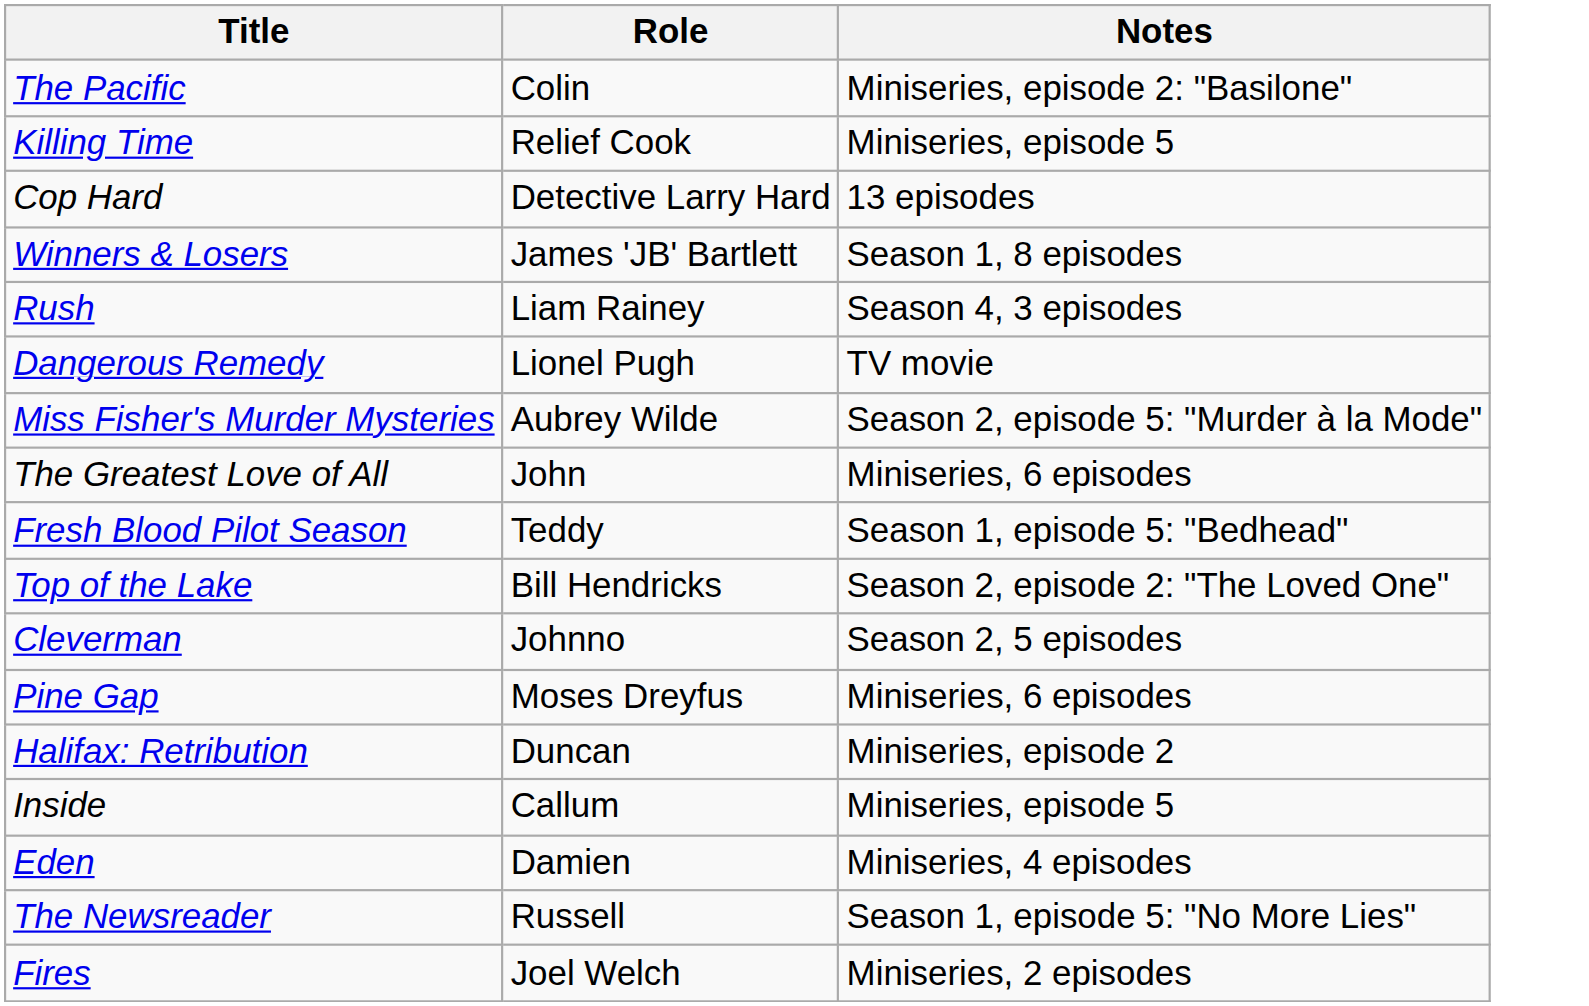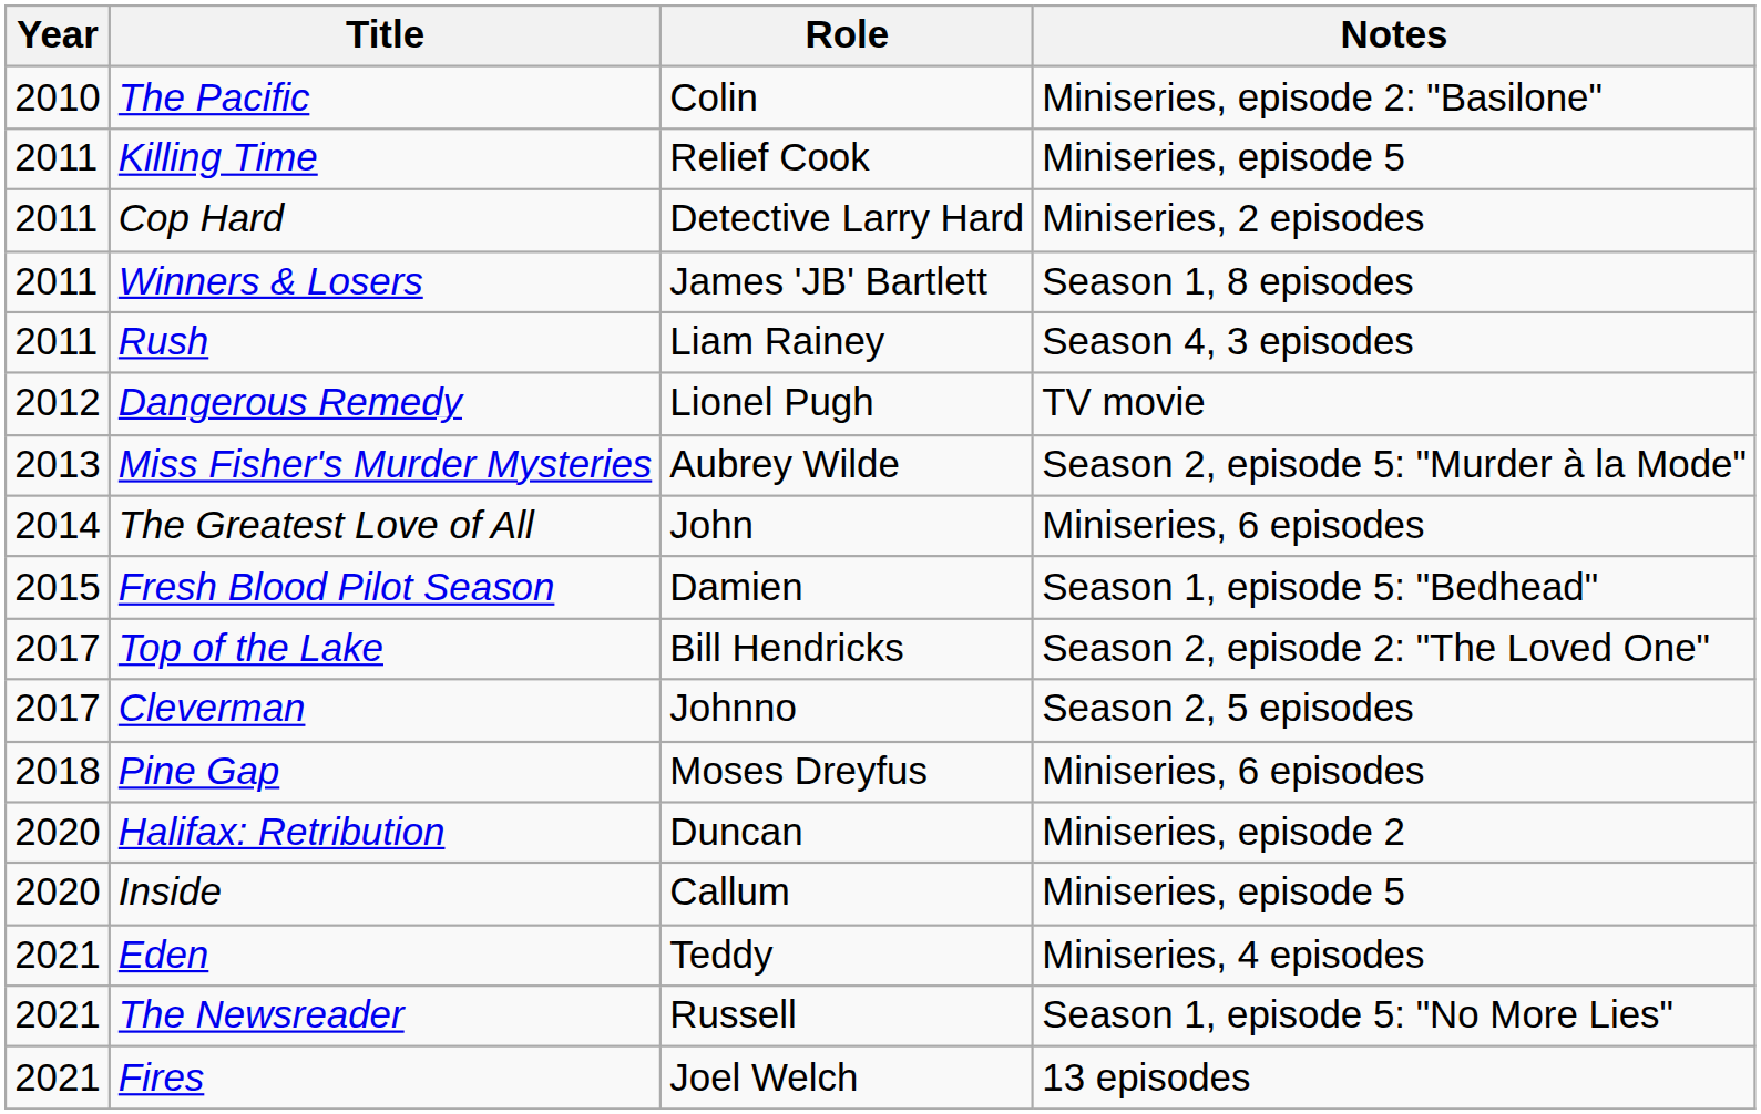 <table class=wikitable>
 <tr>
+<th>Year</th>
 <th>Title</th>
 <th>Role</th>
 <th>Notes</th>
 </tr>
 <tr>
+<td>2010</td>
 <td><em><a href='#'>The Pacific</a></em></td>
 <td>Colin</td>
 <td>Miniseries, episode 2: "Basilone"</td>
 </tr>
 <tr>
+<td>2011</td>
 <td><em><a href='#'>Killing Time</a></em></td>
 <td>Relief Cook</td>
 <td>Miniseries, episode 5</td>
 </tr>
 <tr>
+<td>2011</td>
 <td><em>Cop Hard</em></td>
 <td>Detective Larry Hard</td>
-<td>13 episodes</td>
+<td>Miniseries, 2 episodes</td>
 </tr>
 <tr>
+<td>2011</td>
 <td><em><a href='#'>Winners & Losers</a></em></td>
 <td>James 'JB' Bartlett</td>
 <td>Season 1, 8 episodes</td>
 </tr>
 <tr>
+<td>2011</td>
 <td><em><a href='#'>Rush</a></em></td>
 <td>Liam Rainey</td>
 <td>Season 4, 3 episodes</td>
 </tr>
 <tr>
+<td>2012</td>
 <td><em><a href='#'>Dangerous Remedy</a></em></td>
 <td>Lionel Pugh</td>
 <td>TV movie</td>
 </tr>
 <tr>
+<td>2013</td>
 <td><em><a href='#'>Miss Fisher's Murder Mysteries</a></em></td>
 <td>Aubrey Wilde</td>
 <td>Season 2, episode 5: "Murder à la Mode"</td>
 </tr>
 <tr>
+<td>2014</td>
 <td><em>The Greatest Love of All</em></td>
 <td>John</td>
 <td>Miniseries, 6 episodes</td>
 </tr>
 <tr>
+<td>2015</td>
 <td><em><a href='#'>Fresh Blood Pilot Season</a></em></td>
-<td>Teddy</td>
+<td>Damien</td>
 <td>Season 1, episode 5: "Bedhead"</td>
 </tr>
 <tr>
+<td>2017</td>
 <td><em><a href='#'>Top of the Lake</a></em></td>
 <td>Bill Hendricks</td>
 <td>Season 2, episode 2: "The Loved One"</td>
 </tr>
 <tr>
+<td>2017</td>
 <td><em><a href='#'>Cleverman</a></em></td>
 <td>Johnno</td>
 <td>Season 2, 5 episodes</td>
 </tr>
 <tr>
+<td>2018</td>
 <td><em><a href='#'>Pine Gap</a></em></td>
 <td>Moses Dreyfus</td>
 <td>Miniseries, 6 episodes</td>
 </tr>
 <tr>
+<td>2020</td>
 <td><em><a href='#'>Halifax: Retribution</a></em></td>
 <td>Duncan</td>
 <td>Miniseries, episode 2</td>
 </tr>
 <tr>
+<td>2020</td>
 <td><em>Inside</em></td>
 <td>Callum</td>
 <td>Miniseries, episode 5</td>
 </tr>
 <tr>
+<td>2021</td>
 <td><em><a href='#'>Eden</a></em></td>
-<td>Damien</td>
+<td>Teddy</td>
 <td>Miniseries, 4 episodes</td>
 </tr>
 <tr>
+<td>2021</td>
 <td><em><a href='#'>The Newsreader</a></em></td>
 <td>Russell</td>
 <td>Season 1, episode 5: "No More Lies"</td>
 </tr>
 <tr>
+<td>2021</td>
 <td><em><a href='#'>Fires</a></em></td>
 <td>Joel Welch</td>
-<td>Miniseries, 2 episodes</td>
+<td>13 episodes</td>
 </tr>
 </table>
